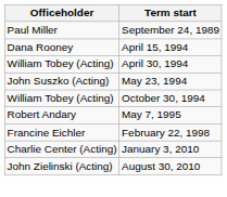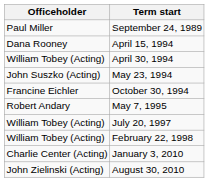 <table class="wikitable sortable">
 <tr style="vertical-align:bottom;">
 <th>Officeholder</th>
 <th>Term start</th>
 </tr>
 <tr>
 <td>Paul Miller</td>
 <td>September 24, 1989</td>
 </tr>
 <tr>
 <td>Dana Rooney</td>
 <td>April 15, 1994</td>
 </tr>
 <tr>
 <td>William Tobey (Acting)</td>
 <td>April 30, 1994</td>
 </tr>
 <tr>
 <td>John Suszko (Acting)</td>
 <td>May 23, 1994</td>
 </tr>
 <tr>
-<td>William Tobey (Acting)</td>
+<td>Francine Eichler</td>
 <td>October 30, 1994</td>
 </tr>
 <tr>
 <td>Robert Andary</td>
 <td>May 7, 1995</td>
 </tr>
 <tr>
-<td>Francine Eichler</td>
+<td>William Tobey (Acting)</td>
+<td>July 20, 1997</td>
+</tr>
+<tr>
+<td>William Tobey (Acting)</td>
 <td>February 22, 1998</td>
 </tr>
 <tr>
 <td>Charlie Center (Acting)</td>
 <td>January 3, 2010</td>
 </tr>
 <tr>
 <td>John Zielinski (Acting)</td>
 <td>August 30, 2010</td>
 </tr>
 </table>
